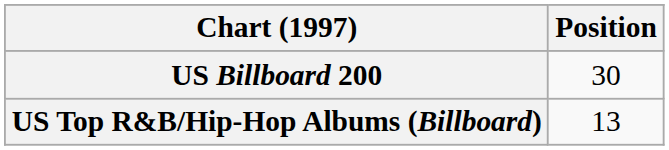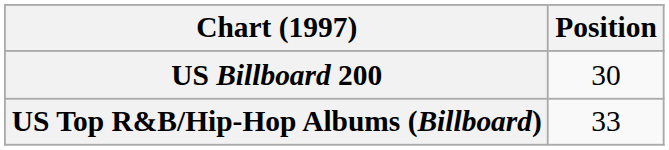 <table class="wikitable sortable plainrowheaders" style="text-align:center">
 <tr>
 <th scope="col">Chart (1997)</th>
 <th scope="col">Position</th>
 </tr>
 <tr>
 <th scope="row">US <em>Billboard</em> 200</th>
 <td>30</td>
 </tr>
 <tr>
 <th scope="row">US Top R&B/Hip-Hop Albums (<em>Billboard</em>)</th>
-<td>13</td>
+<td>33</td>
 </tr>
 </table>
